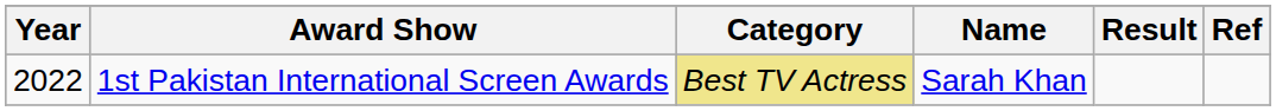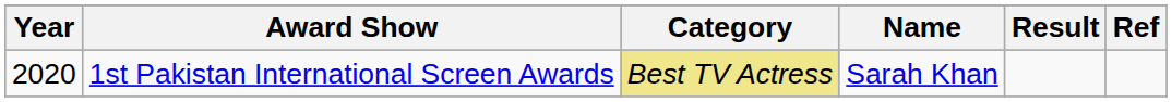 <table class="sortable wikitable">
 <tr>
 </tr>
 <tr>
 <th>Year</th>
 <th>Award Show</th>
 <th>Category</th>
 <th>Name</th>
 <th>Result</th>
 <th>Ref</th>
 </tr>
 <tr>
-<td>2022</td>
+<td>2020</td>
 <td><a href='#'>1st Pakistan International Screen Awards</a></td>
 <td style="background: khaki;"><em>Best TV Actress</em></td>
 <td><a href='#'>Sarah Khan</a></td>
 <td></td>
 <td></td>
 </tr>
 </table>
